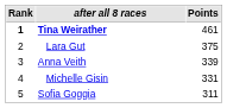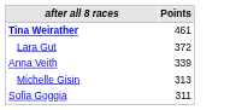 <table cellspacing="1" cellpadding="3" style="border:1px solid #aaa; font-size:86%;">
 <tr style="background:#e4e4e4;">
-<th style="border-bottom:1px solid #aaa; width:10px;">Rank</th>
 <th style="border-bottom:1px solid #aaa; width:200px; white-space:nowrap;"><em>after all 8 races</em></th>
 <th style="border-bottom:1px solid #aaa; width:20px;">Points</th>
 </tr>
 <tr>
-<td style="text-align:center;"><strong>1</strong></td>
 <td><strong> <a href='#'>Tina Weirather</a></strong></td>
 <td align="right">461</td>
 </tr>
 <tr>
-<td style="text-align:center;">2</td>
 <td>   <a href='#'>Lara Gut</a></td>
-<td align="right">375</td>
+<td align="right">372</td>
 </tr>
 <tr>
-<td style="text-align:center;">3</td>
 <td> <a href='#'>Anna Veith</a></td>
 <td align="right">339</td>
 </tr>
 <tr>
-<td style="text-align:center;">4</td>
 <td>   <a href='#'>Michelle Gisin</a></td>
-<td align="right">331</td>
+<td align="right">313</td>
 </tr>
 <tr>
-<td style="text-align:center;">5</td>
 <td> <a href='#'>Sofia Goggia</a></td>
 <td align="right">311</td>
 </tr>
 </table>
